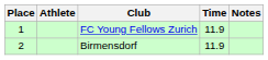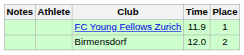 <table class="wikitable sortable">
 <tr>
-<th>Place</th>
+<th>Notes</th>
 <th>Athlete</th>
 <th>Club</th>
 <th>Time</th>
-<th>Notes</th>
+<th>Place</th>
 </tr>
 <tr style="background:#cfc;">
-<td align=center>1</td>
+<td align=center></td>
 <td></td>
 <td><a href='#'>FC Young Fellows Zurich</a></td>
 <td align=center>11.9</td>
-<td align=center></td>
+<td align=center>1</td>
 </tr>
 <tr style="background:#cfc;">
-<td align=center>2</td>
+<td align=center></td>
 <td></td>
 <td>Birmensdorf</td>
-<td align=center>11.9</td>
-<td align=center></td>
+<td align=center>12.0</td>
+<td align=center>2</td>
 </tr>
 </table>
